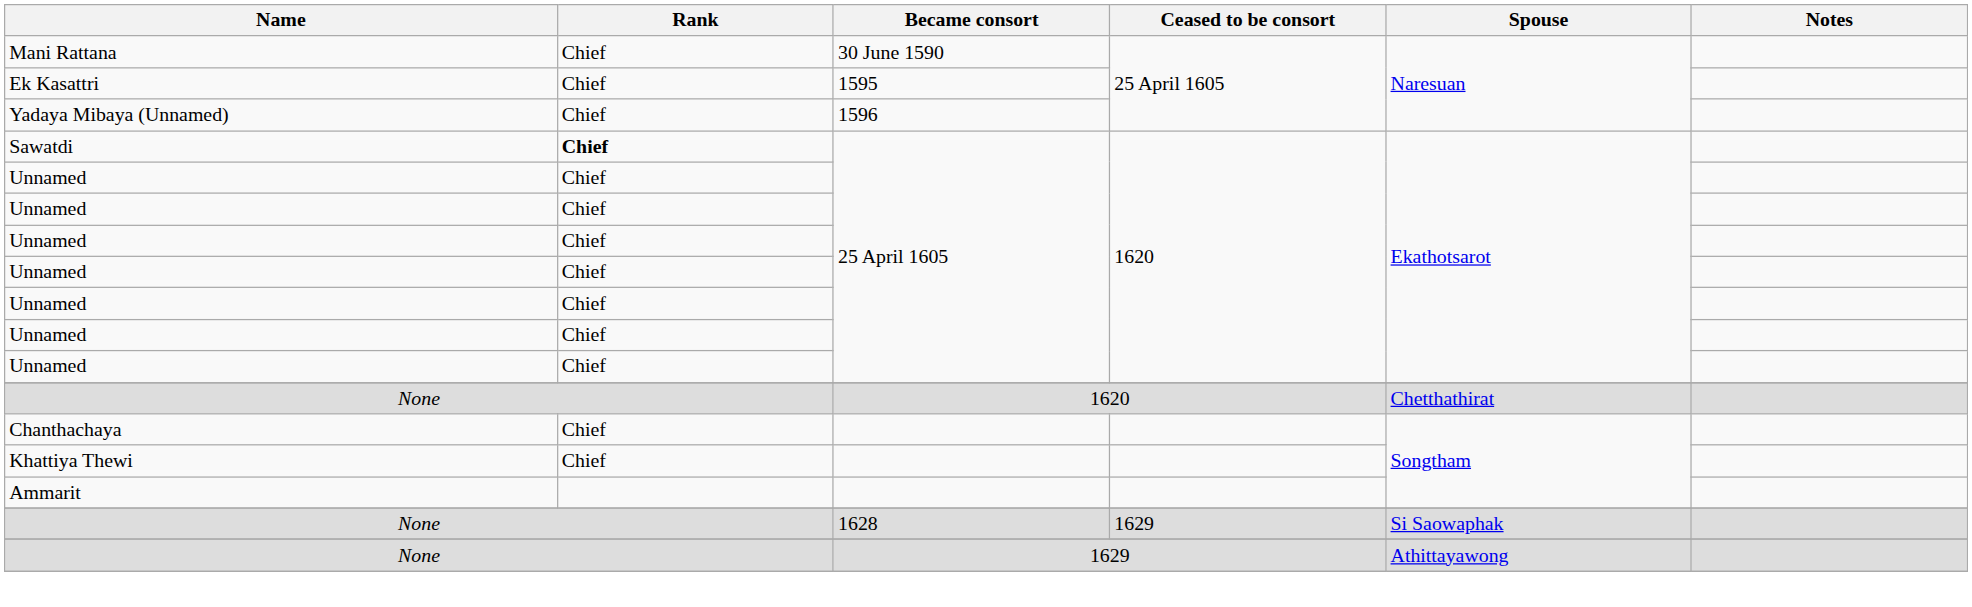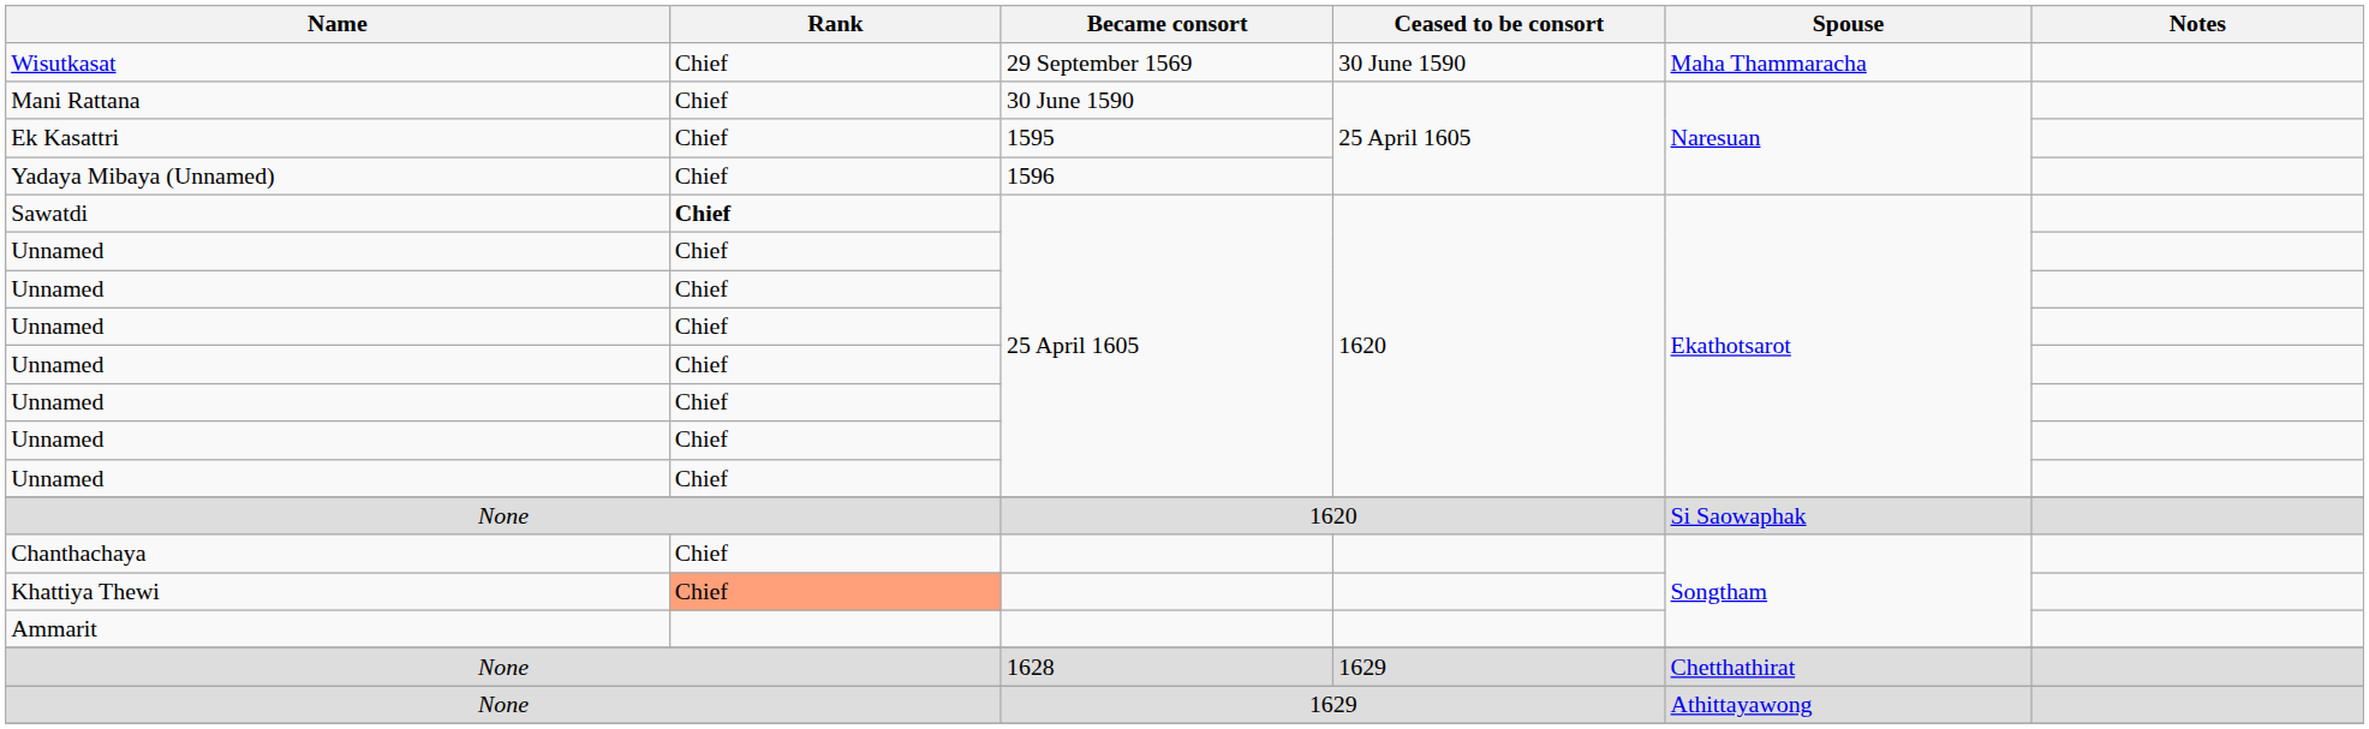 <table width=100% class="wikitable">
 <tr>
 <th width=10%>Name</th>
 <th width=5%>Rank</th>
 <th width=5%>Became consort</th>
 <th width=5%>Ceased to be consort</th>
 <th width=5%>Spouse</th>
 <th width=5%>Notes</th>
+</tr>
+<tr>
+<td><a href='#'>Wisutkasat</a></td>
+<td>Chief</td>
+<td>29 September 1569</td>
+<td>30 June 1590</td>
+<td><a href='#'>Maha Thammaracha</a></td>
+<td></td>
 </tr>
 <tr>
 <td>Mani Rattana</td>
 <td>Chief</td>
 <td>30 June 1590</td>
 <td rowspan="3">25 April 1605</td>
 <td rowspan="3"><a href='#'>Naresuan</a></td>
 <td></td>
 </tr>
 <tr>
 <td>Ek Kasattri</td>
 <td>Chief</td>
 <td>1595</td>
 <td></td>
 </tr>
 <tr>
 <td>Yadaya Mibaya (Unnamed)</td>
 <td>Chief</td>
 <td>1596</td>
 <td></td>
 </tr>
 <tr>
 <td>Sawatdi</td>
 <td><strong>Chief</strong></td>
 <td rowspan="8">25 April 1605</td>
 <td rowspan="8">1620</td>
 <td rowspan="8"><a href='#'>Ekathotsarot</a></td>
 <td></td>
 </tr>
 <tr>
 <td>Unnamed</td>
 <td>Chief</td>
 <td></td>
 </tr>
 <tr>
 <td>Unnamed</td>
 <td>Chief</td>
 <td></td>
 </tr>
 <tr>
 <td>Unnamed</td>
 <td>Chief</td>
 <td></td>
 </tr>
 <tr>
 <td>Unnamed</td>
 <td>Chief</td>
 <td></td>
 </tr>
 <tr>
 <td>Unnamed</td>
 <td>Chief</td>
 <td></td>
 </tr>
 <tr>
 <td>Unnamed</td>
 <td>Chief</td>
 <td></td>
 </tr>
 <tr>
 <td>Unnamed</td>
 <td>Chief</td>
 <td></td>
 </tr>
 <tr>
 </tr>
 <tr valign="top" bgcolor=dddddd>
 <td colspan="2" align="center"><em>None</em></td>
 <td colspan="2 " style="text-align:center;">1620</td>
-<td><a href='#'>Chetthathirat</a></td>
+<td><a href='#'>Si Saowaphak</a></td>
 <td></td>
 </tr>
 <tr>
 <td>Chanthachaya</td>
 <td>Chief</td>
 <td></td>
 <td></td>
 <td rowspan="3"><a href='#'>Songtham</a></td>
 <td></td>
 </tr>
 <tr>
 <td>Khattiya Thewi</td>
-<td>Chief</td>
+<td style="background: lightsalmon;">Chief</td>
 <td></td>
 <td></td>
 <td></td>
 </tr>
 <tr>
 <td>Ammarit</td>
 <td></td>
 <td></td>
 <td></td>
 <td></td>
 </tr>
 <tr>
 </tr>
 <tr valign="top" bgcolor=dddddd>
 <td colspan="2" align="center"><em>None</em></td>
 <td>1628</td>
 <td>1629</td>
-<td><a href='#'>Si Saowaphak</a></td>
+<td><a href='#'>Chetthathirat</a></td>
 <td></td>
 </tr>
 <tr>
 </tr>
 <tr valign="top" bgcolor=dddddd>
 <td colspan="2" align="center"><em>None</em></td>
 <td colspan="2" align="center">1629</td>
 <td><a href='#'>Athittayawong</a></td>
 <td></td>
 </tr>
 <tr>
 </tr>
 </table>
